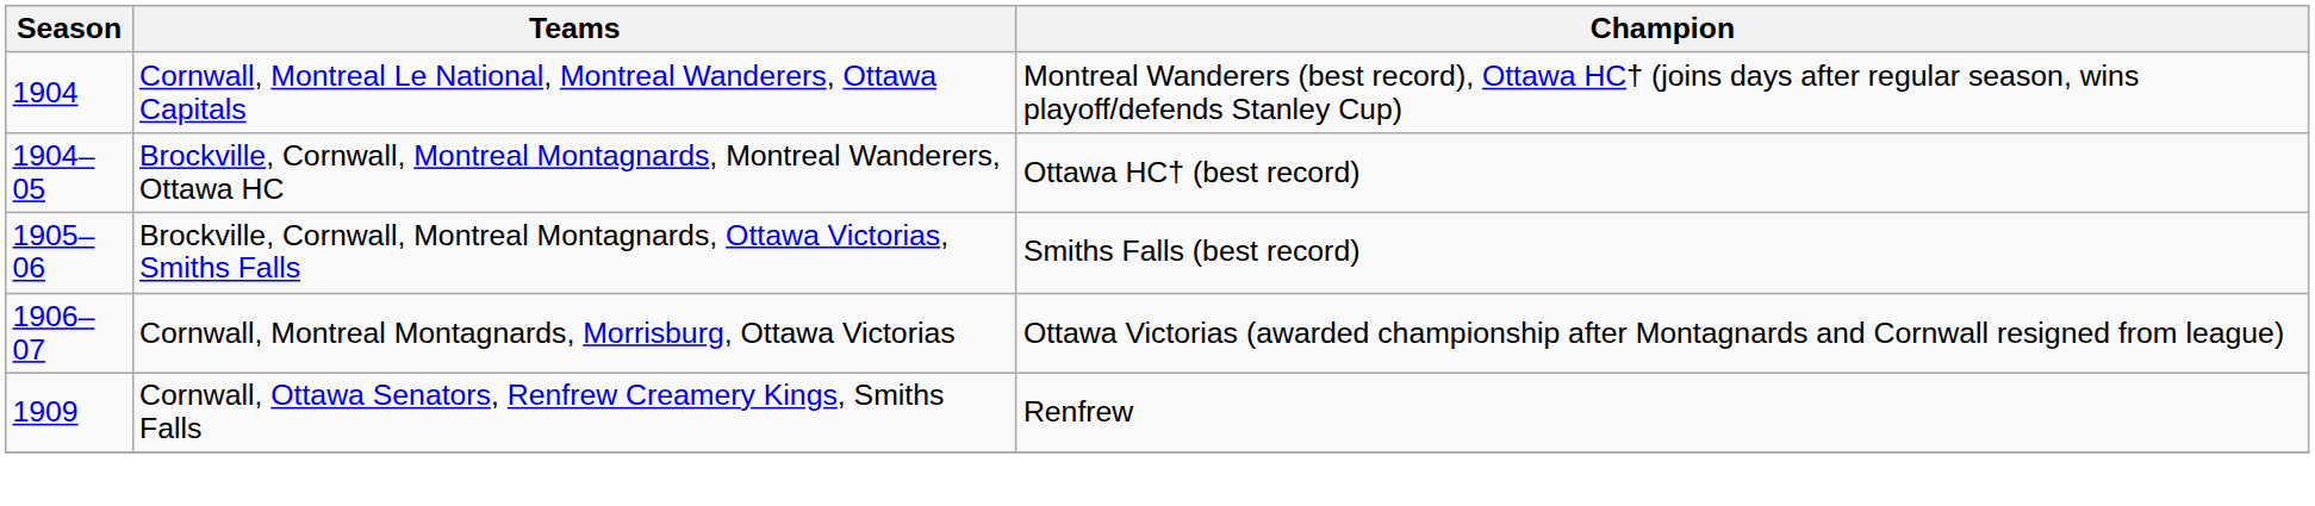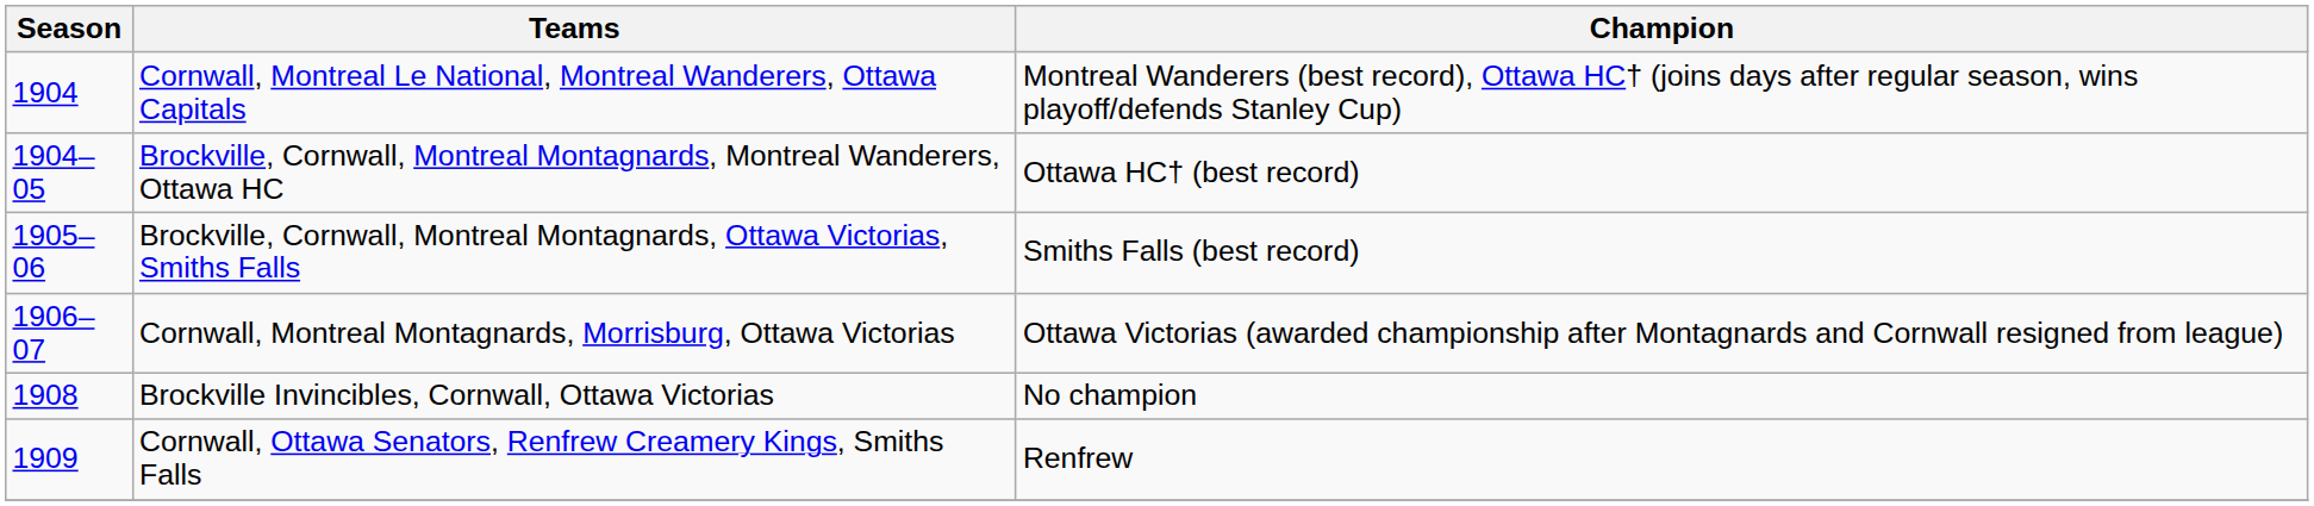 <table class="wikitable">
 <tr>
 <th>Season</th>
 <th>Teams</th>
 <th>Champion</th>
 </tr>
 <tr>
 <td><a href='#'>1904</a></td>
 <td><a href='#'>Cornwall</a>, <a href='#'>Montreal Le National</a>, <a href='#'>Montreal Wanderers</a>, <a href='#'>Ottawa Capitals</a></td>
 <td>Montreal Wanderers (best record), <a href='#'>Ottawa HC</a>† (joins days after regular season, wins playoff/defends Stanley Cup)</td>
 </tr>
 <tr>
 <td><a href='#'>1904–05</a></td>
 <td><a href='#'>Brockville</a>, Cornwall, <a href='#'>Montreal Montagnards</a>, Montreal Wanderers, Ottawa HC</td>
 <td>Ottawa HC† (best record)</td>
 </tr>
 <tr>
 <td><a href='#'>1905–06</a></td>
 <td>Brockville, Cornwall, Montreal Montagnards, <a href='#'>Ottawa Victorias</a>, <a href='#'>Smiths Falls</a></td>
 <td>Smiths Falls (best record)</td>
 </tr>
 <tr>
 <td><a href='#'>1906–07</a></td>
 <td>Cornwall, Montreal Montagnards, <a href='#'>Morrisburg</a>, Ottawa Victorias</td>
 <td>Ottawa Victorias (awarded championship after Montagnards and Cornwall resigned from league)</td>
 </tr>
 <tr>
+<td><a href='#'>1908</a></td>
+<td>Brockville Invincibles, Cornwall, Ottawa Victorias</td>
+<td>No champion</td>
+</tr>
+<tr>
 <td><a href='#'>1909</a></td>
 <td>Cornwall, <a href='#'>Ottawa Senators</a>, <a href='#'>Renfrew Creamery Kings</a>, Smiths Falls</td>
 <td>Renfrew</td>
 </tr>
 <tr>
 </tr>
 </table>
